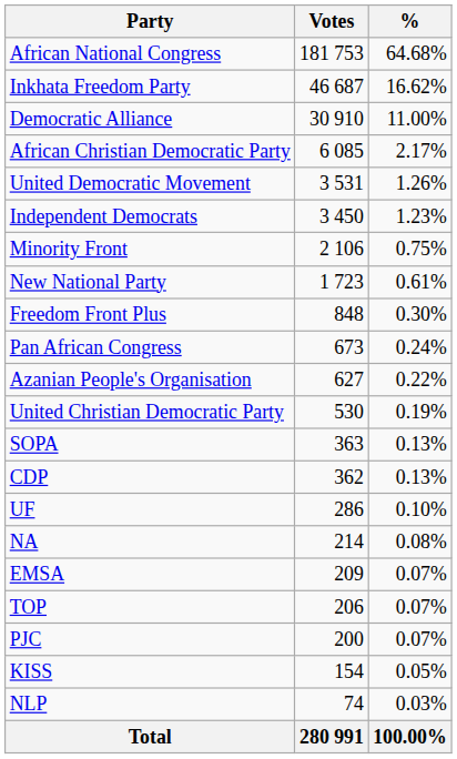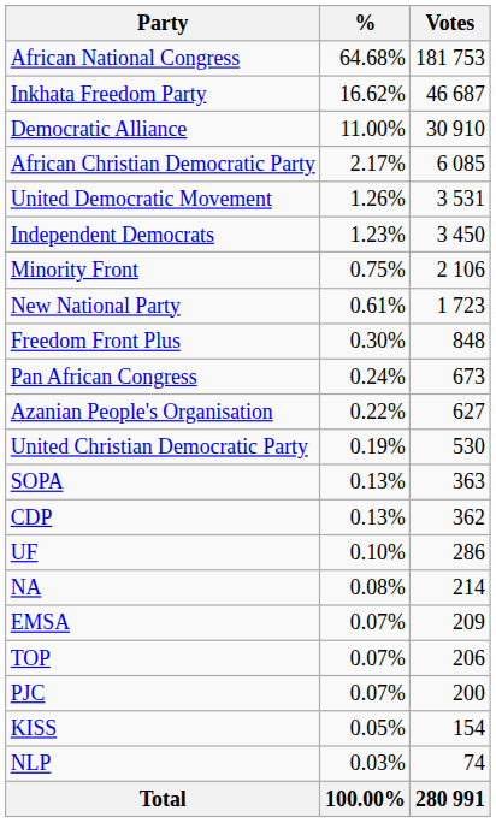 <table class="wikitable" style="font-size: 95%; text-align: right">
 <tr>
 <th>Party</th>
+<th>%</th>
 <th>Votes</th>
-<th>%</th>
 </tr>
 <tr>
 <td align=left><a href='#'>African National Congress</a></td>
+<td>64.68%</td>
 <td>181 753</td>
-<td>64.68%</td>
 </tr>
 <tr>
 <td align=left><a href='#'>Inkhata Freedom Party</a></td>
+<td>16.62%</td>
 <td>46 687</td>
-<td>16.62%</td>
 </tr>
 <tr>
 <td align=left><a href='#'>Democratic Alliance</a></td>
+<td>11.00%</td>
 <td>30 910</td>
-<td>11.00%</td>
 </tr>
 <tr>
 <td align=left><a href='#'>African Christian Democratic Party</a></td>
+<td>2.17%</td>
 <td>6 085</td>
-<td>2.17%</td>
 </tr>
 <tr>
 <td align=left><a href='#'>United Democratic Movement</a></td>
+<td>1.26%</td>
 <td>3 531</td>
-<td>1.26%</td>
 </tr>
 <tr>
 <td align=left><a href='#'>Independent Democrats</a></td>
+<td>1.23%</td>
 <td>3 450</td>
-<td>1.23%</td>
 </tr>
 <tr>
 <td align=left><a href='#'>Minority Front</a></td>
+<td>0.75%</td>
 <td>2 106</td>
-<td>0.75%</td>
 </tr>
 <tr>
 <td align=left><a href='#'>New National Party</a></td>
+<td>0.61%</td>
 <td>1 723</td>
-<td>0.61%</td>
 </tr>
 <tr>
 <td align=left><a href='#'>Freedom Front Plus</a></td>
+<td>0.30%</td>
 <td>848</td>
-<td>0.30%</td>
 </tr>
 <tr>
 <td align=left><a href='#'>Pan African Congress</a></td>
+<td>0.24%</td>
 <td>673</td>
-<td>0.24%</td>
 </tr>
 <tr>
 <td align=left><a href='#'>Azanian People's Organisation</a></td>
+<td>0.22%</td>
 <td>627</td>
-<td>0.22%</td>
 </tr>
 <tr>
 <td align=left><a href='#'>United Christian Democratic Party</a></td>
+<td>0.19%</td>
 <td>530</td>
-<td>0.19%</td>
 </tr>
 <tr>
 <td align=left><a href='#'>SOPA</a></td>
+<td>0.13%</td>
 <td>363</td>
-<td>0.13%</td>
 </tr>
 <tr>
 <td align=left><a href='#'>CDP</a></td>
+<td>0.13%</td>
 <td>362</td>
-<td>0.13%</td>
 </tr>
 <tr>
 <td align=left><a href='#'>UF</a></td>
+<td>0.10%</td>
 <td>286</td>
-<td>0.10%</td>
 </tr>
 <tr>
 <td align=left><a href='#'>NA</a></td>
+<td>0.08%</td>
 <td>214</td>
-<td>0.08%</td>
 </tr>
 <tr>
 <td align=left><a href='#'>EMSA</a></td>
+<td>0.07%</td>
 <td>209</td>
-<td>0.07%</td>
 </tr>
 <tr>
 <td align=left><a href='#'>TOP</a></td>
+<td>0.07%</td>
 <td>206</td>
-<td>0.07%</td>
 </tr>
 <tr>
 <td align=left><a href='#'>PJC</a></td>
+<td>0.07%</td>
 <td>200</td>
-<td>0.07%</td>
 </tr>
 <tr>
 <td align=left><a href='#'>KISS</a></td>
+<td>0.05%</td>
 <td>154</td>
-<td>0.05%</td>
 </tr>
 <tr>
 <td align=left><a href='#'>NLP</a></td>
+<td>0.03%</td>
 <td>74</td>
-<td>0.03%</td>
 </tr>
 <tr>
 <th align=left>Total</th>
+<th>100.00%</th>
 <th>280 991</th>
-<th>100.00%</th>
 </tr>
 </table>
